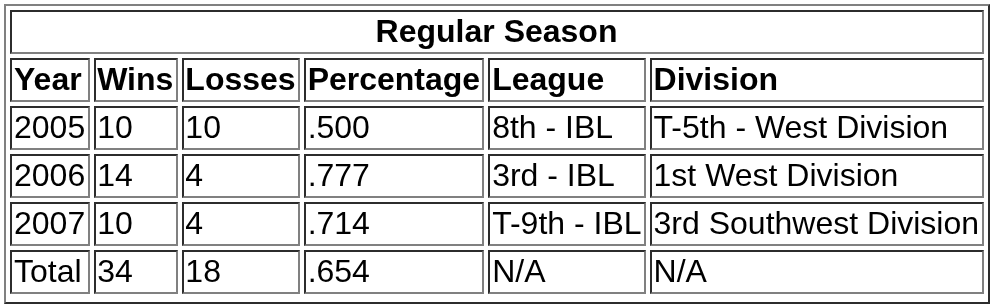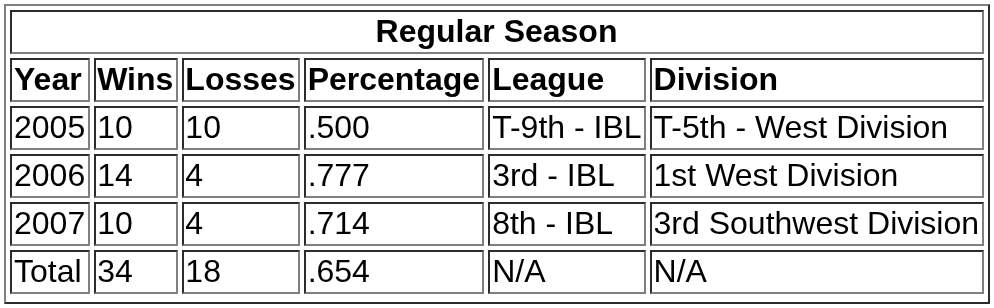 <table border="1" cellpadding="1">
 <tr>
 <td colspan="8" align="center"><strong>Regular Season</strong></td>
 </tr>
 <tr>
 <td><strong>Year</strong></td>
 <td><strong>Wins</strong></td>
 <td><strong>Losses</strong></td>
 <td><strong>Percentage</strong></td>
 <td><strong>League</strong></td>
 <td><strong>Division</strong></td>
 </tr>
 <tr>
 <td>2005</td>
 <td>10</td>
 <td>10</td>
 <td>.500</td>
-<td>8th - IBL</td>
+<td>T-9th - IBL</td>
 <td>T-5th - West Division</td>
 </tr>
 <tr>
 <td>2006</td>
 <td>14</td>
 <td>4</td>
 <td>.777</td>
 <td>3rd - IBL</td>
 <td>1st West Division</td>
 </tr>
 <tr>
 <td>2007</td>
 <td>10</td>
 <td>4</td>
 <td>.714</td>
-<td>T-9th - IBL</td>
+<td>8th - IBL</td>
 <td>3rd Southwest Division</td>
 </tr>
 <tr>
 <td>Total</td>
 <td>34</td>
 <td>18</td>
 <td>.654</td>
 <td>N/A</td>
 <td>N/A</td>
 </tr>
 <tr>
 </tr>
 </table>
